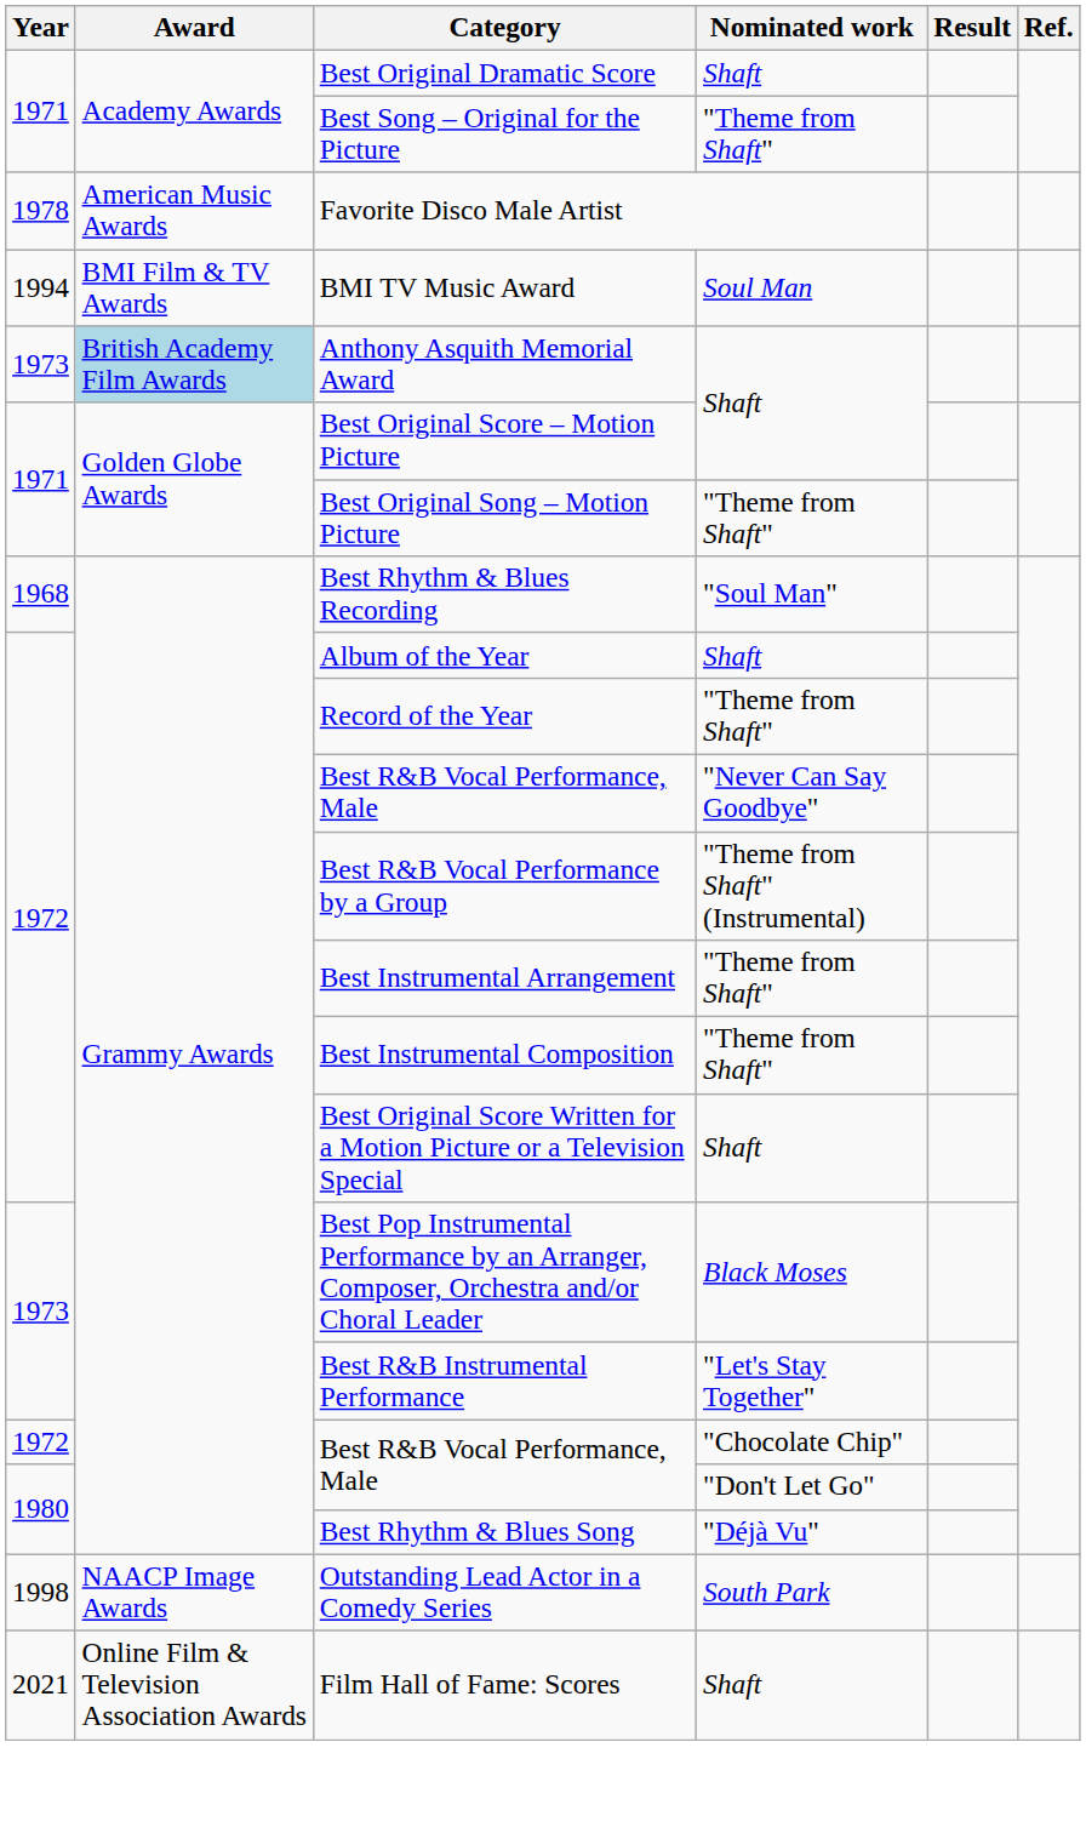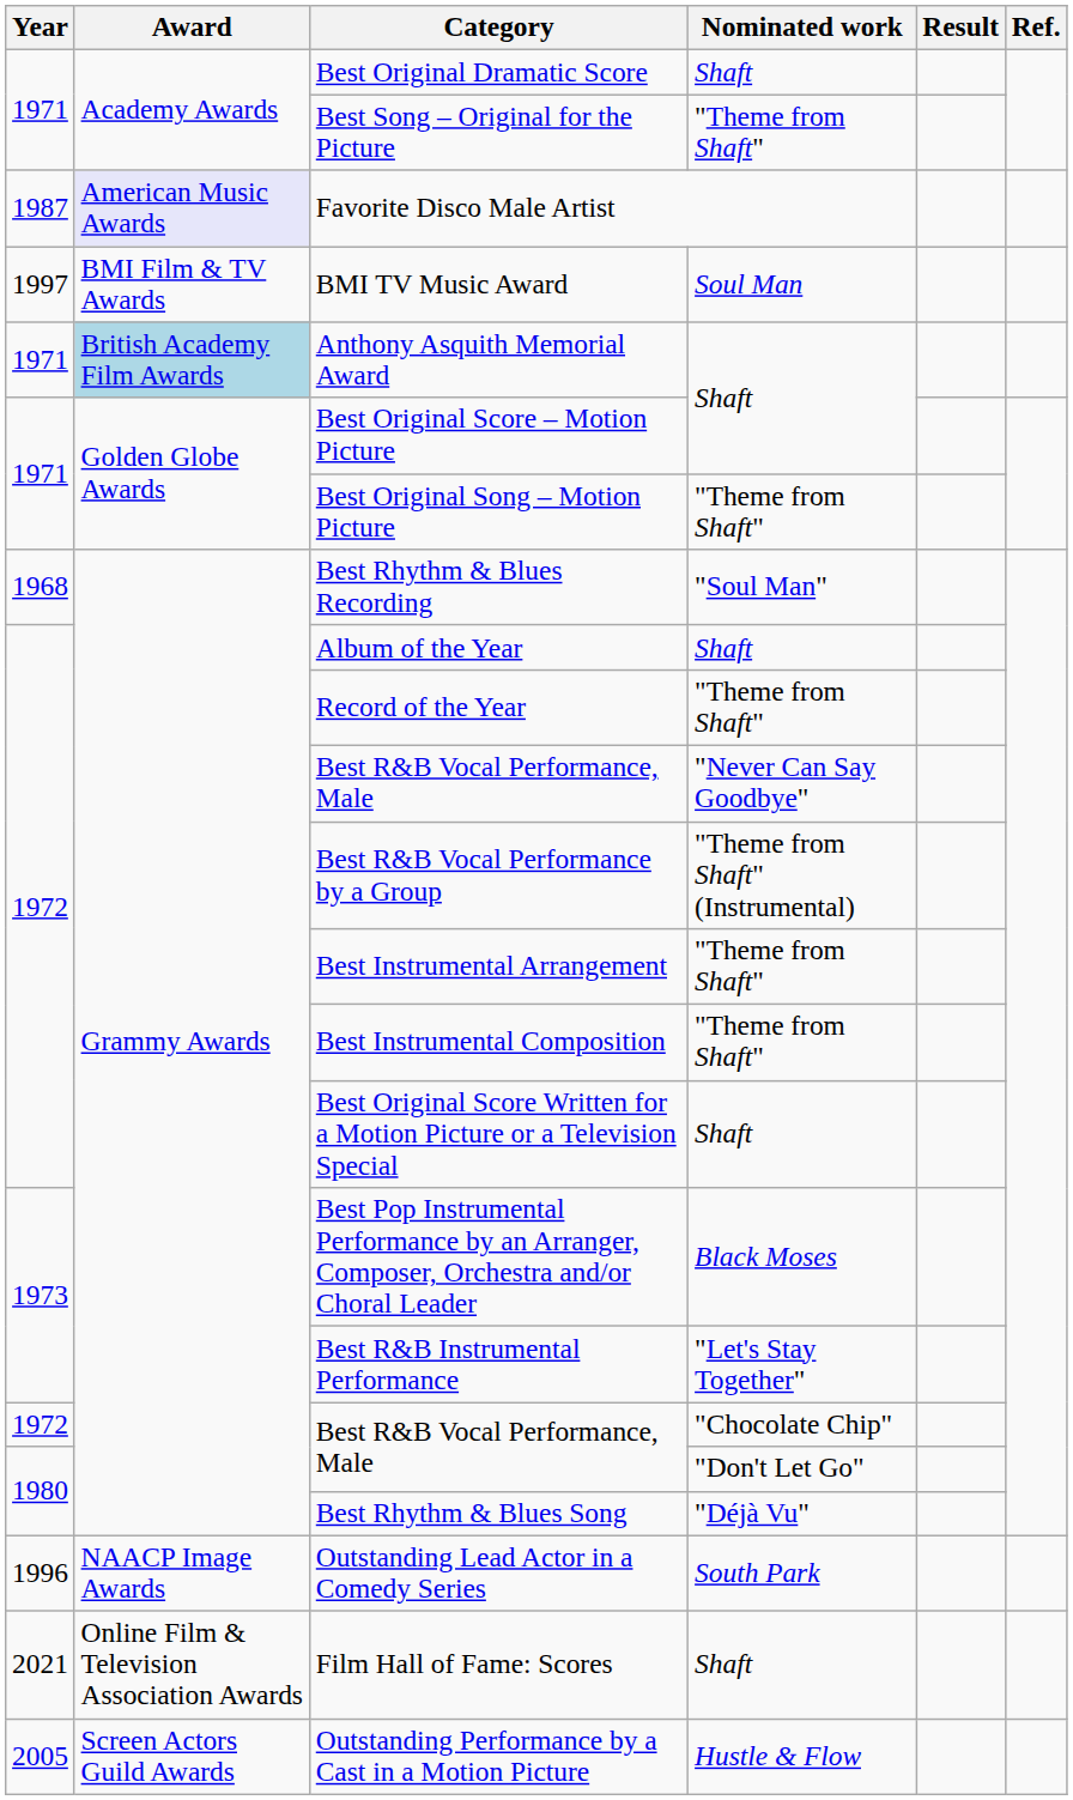 <table class="wikitable">
 <tr>
 <th>Year</th>
 <th>Award</th>
 <th>Category</th>
 <th>Nominated work</th>
 <th>Result</th>
 <th>Ref.</th>
 </tr>
 <tr>
 <td rowspan="2"><a href='#'>1971</a></td>
 <td rowspan="2"><a href='#'>Academy Awards</a></td>
 <td><a href='#'>Best Original Dramatic Score</a></td>
 <td><em><a href='#'>Shaft</a></em></td>
 <td></td>
 <td align="center" rowspan="2"></td>
 </tr>
 <tr>
 <td><a href='#'>Best Song – Original for the Picture</a></td>
 <td>"<a href='#'>Theme from <em>Shaft</em></a>" </td>
 <td></td>
 </tr>
 <tr>
-<td><a href='#'>1978</a></td>
-<td><a href='#'>American Music Awards</a></td>
+<td><a href='#'>1987</a></td>
+<td style="background: lavender;"><a href='#'>American Music Awards</a></td>
 <td colspan="2">Favorite Disco Male Artist</td>
 <td></td>
 <td align="center"></td>
 </tr>
 <tr>
-<td>1994</td>
+<td>1997</td>
 <td><a href='#'>BMI Film & TV Awards</a></td>
 <td>BMI TV Music Award</td>
 <td><em><a href='#'>Soul Man</a></em> </td>
 <td></td>
 <td align="center"></td>
 </tr>
 <tr>
-<td><a href='#'>1973</a></td>
+<td><a href='#'>1971</a></td>
 <td style="background: lightblue;"><a href='#'>British Academy Film Awards</a></td>
 <td><a href='#'>Anthony Asquith Memorial Award</a></td>
 <td rowspan="2"><em>Shaft</em></td>
 <td></td>
 <td align="center"></td>
 </tr>
 <tr>
 <td rowspan="2"><a href='#'>1971</a></td>
 <td rowspan="2"><a href='#'>Golden Globe Awards</a></td>
 <td><a href='#'>Best Original Score – Motion Picture</a></td>
 <td></td>
 <td align="center" rowspan="2"></td>
 </tr>
 <tr>
 <td><a href='#'>Best Original Song – Motion Picture</a></td>
 <td>"Theme from <em>Shaft</em>" </td>
 <td></td>
 </tr>
 <tr>
 <td><a href='#'>1968</a></td>
 <td rowspan="13"><a href='#'>Grammy Awards</a></td>
 <td><a href='#'>Best Rhythm & Blues Recording</a></td>
 <td>"<a href='#'>Soul Man</a>" </td>
 <td></td>
 <td align="center" rowspan="13"></td>
 </tr>
 <tr>
 <td rowspan="7"><a href='#'>1972</a></td>
 <td><a href='#'>Album of the Year</a></td>
 <td><em><a href='#'>Shaft</a></em></td>
 <td></td>
 </tr>
 <tr>
 <td><a href='#'>Record of the Year</a></td>
 <td>"Theme from <em>Shaft</em>"</td>
 <td></td>
 </tr>
 <tr>
 <td><a href='#'>Best R&B Vocal Performance, Male</a></td>
 <td>"<a href='#'>Never Can Say Goodbye</a>"</td>
 <td></td>
 </tr>
 <tr>
 <td><a href='#'>Best R&B Vocal Performance by a Group</a></td>
 <td>"Theme from <em>Shaft</em>" (Instrumental)</td>
 <td></td>
 </tr>
 <tr>
 <td><a href='#'>Best Instrumental Arrangement</a></td>
 <td>"Theme from <em>Shaft</em>" <br> </td>
 <td></td>
 </tr>
 <tr>
 <td><a href='#'>Best Instrumental Composition</a></td>
 <td>"Theme from <em>Shaft</em>"</td>
 <td></td>
 </tr>
 <tr>
 <td><a href='#'>Best Original Score Written for a Motion Picture or a Television Special</a></td>
 <td><em>Shaft</em></td>
 <td></td>
 </tr>
 <tr>
 <td rowspan="2"><a href='#'>1973</a></td>
 <td><a href='#'>Best Pop Instrumental Performance by an Arranger, Composer, Orchestra and/or Choral Leader</a></td>
 <td><em><a href='#'>Black Moses</a></em></td>
 <td></td>
 </tr>
 <tr>
 <td><a href='#'>Best R&B Instrumental Performance</a></td>
 <td>"<a href='#'>Let's Stay Together</a>"</td>
 <td></td>
 </tr>
 <tr>
 <td><a href='#'>1972</a></td>
 <td rowspan="2">Best R&B Vocal Performance, Male</td>
 <td>"Chocolate Chip"</td>
 <td></td>
 </tr>
 <tr>
 <td rowspan="2"><a href='#'>1980</a></td>
 <td>"Don't Let Go"</td>
 <td></td>
 </tr>
 <tr>
 <td><a href='#'>Best Rhythm & Blues Song</a></td>
 <td>"<a href='#'>Déjà Vu</a>" </td>
 <td></td>
 </tr>
 <tr>
-<td>1998</td>
+<td>1996</td>
 <td><a href='#'>NAACP Image Awards</a></td>
 <td><a href='#'>Outstanding Lead Actor in a Comedy Series</a></td>
 <td><em><a href='#'>South Park</a></em></td>
 <td></td>
 <td align="center"></td>
 </tr>
 <tr>
 <td>2021</td>
 <td>Online Film & Television Association Awards</td>
 <td>Film Hall of Fame: Scores</td>
 <td><em>Shaft</em> </td>
 <td></td>
 <td align="center"></td>
 </tr>
+<tr>
+<td><a href='#'>2005</a></td>
+<td><a href='#'>Screen Actors Guild Awards</a></td>
+<td><a href='#'>Outstanding Performance by a Cast in a Motion Picture</a></td>
+<td><em><a href='#'>Hustle & Flow</a></em> </td>
+<td></td>
+<td align="center"></td>
+</tr>
 </table>
